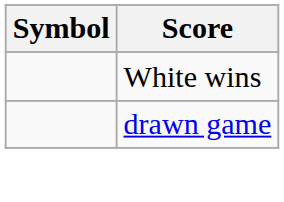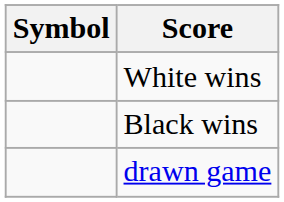 <table class="wikitable" style="float:right;clear:right;">
 <tr>
 <th>Symbol</th>
 <th>Score</th>
 </tr>
 <tr>
 <td style="text-align:center"></td>
 <td>White wins</td>
 </tr>
 <tr>
 <td style="text-align:center"></td>
+<td>Black wins</td>
+</tr>
+<tr>
+<td style="text-align:center"></td>
 <td><a href='#'>drawn game</a></td>
 </tr>
 </table>
